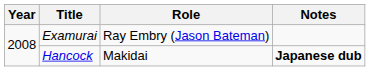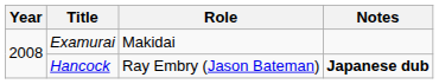 <table class="wikitable">
 <tr>
 <th>Year</th>
 <th>Title</th>
 <th>Role</th>
 <th>Notes</th>
 </tr>
 <tr>
 <td rowspan="2">2008</td>
 <td><em>Examurai</em></td>
-<td>Ray Embry (<a href='#'>Jason Bateman</a>)</td>
+<td>Makidai</td>
 <td></td>
 </tr>
 <tr>
 <td><em><a href='#'>Hancock</a></em></td>
-<td>Makidai</td>
+<td>Ray Embry (<a href='#'>Jason Bateman</a>)</td>
 <td><strong>Japanese dub</strong></td>
 </tr>
 </table>
